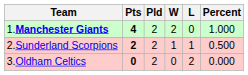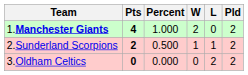 <table class="wikitable" style="text-align: center;">
 <tr>
 <th width="175">Team</th>
 <th width="20" abbr="Points">Pts</th>
-<th width="20" abbr="Played">Pld</th>
+<th width="20" abbr="Percentage">Percent</th>
 <th width="20" abbr="Won">W</th>
 <th width="20" abbr="Lost">L</th>
-<th width="20" abbr="Percentage">Percent</th>
+<th width="20" abbr="Played">Pld</th>
 </tr>
 <tr style="background: #ccffcc;">
 <td style="text-align:left;">1.<strong><a href='#'>Manchester Giants</a></strong></td>
 <td><strong>4</strong></td>
-<td>2</td>
+<td>1.000</td>
 <td>2</td>
 <td>0</td>
-<td>1.000</td>
+<td>2</td>
 </tr>
 <tr style="background: #ffcccc;">
 <td style="text-align:left;">2.<a href='#'>Sunderland Scorpions</a></td>
 <td><strong>2</strong></td>
-<td>2</td>
+<td>0.500</td>
 <td>1</td>
 <td>1</td>
-<td>0.500</td>
+<td>2</td>
 </tr>
 <tr style="background: #ffcccc;">
 <td style="text-align:left;">3.<a href='#'>Oldham Celtics</a></td>
 <td><strong>0</strong></td>
-<td>2</td>
+<td>0.000</td>
 <td>0</td>
 <td>2</td>
-<td>0.000</td>
+<td>2</td>
 </tr>
 </table>
